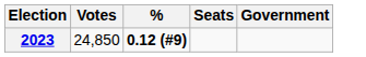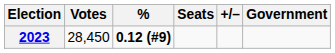 <table class=wikitable>
 <tr>
 <th>Election</th>
 <th>Votes</th>
 <th>%</th>
 <th>Seats</th>
+<th>+/–</th>
 <th>Government</th>
 </tr>
 <tr>
 <th><a href='#'>2023</a></th>
-<td>24,850</td>
+<td>28,450</td>
 <td><strong>0.12 (#9)</strong></td>
+<td></td>
 <td></td>
 <td></td>
 </tr>
 </table>
